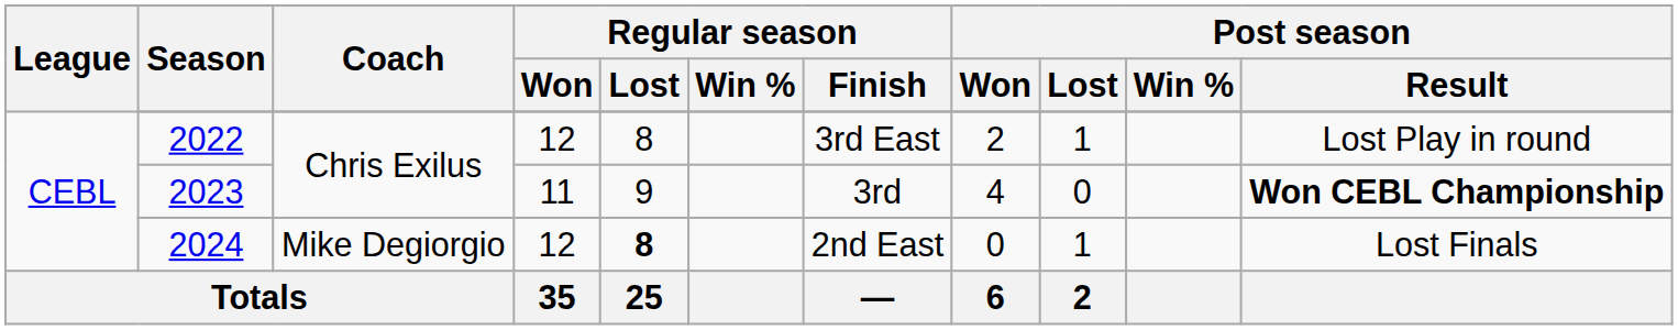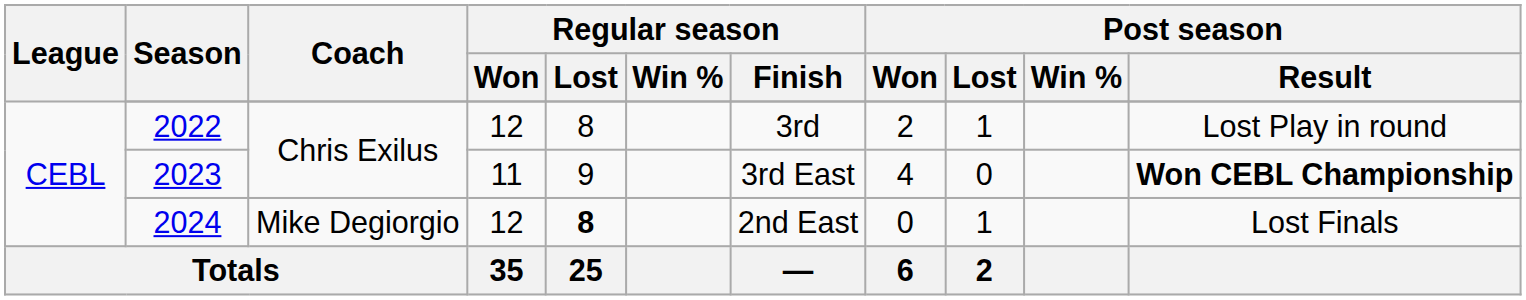 <table class="wikitable" style="font-size: 95%; text-align:center;">
 <tr>
 <th rowspan=2>League</th>
 <th rowspan="2">Season</th>
 <th rowspan="2">Coach</th>
 <th colspan="4">Regular season</th>
 <th colspan="4">Post season</th>
 </tr>
 <tr>
 <th>Won</th>
 <th>Lost</th>
 <th>Win %</th>
 <th>Finish</th>
 <th>Won</th>
 <th>Lost</th>
 <th>Win %</th>
 <th>Result</th>
 </tr>
 <tr>
 <td rowspan=4><a href='#'>CEBL</a></td>
 </tr>
 <tr>
 <td><a href='#'>2022</a></td>
 <td rowspan="2">Chris Exilus</td>
 <td>12</td>
 <td>8</td>
 <td></td>
-<td>3rd East</td>
+<td>3rd</td>
 <td>2</td>
 <td>1</td>
 <td></td>
 <td>Lost Play in round</td>
 </tr>
 <tr>
 <td><a href='#'>2023</a></td>
 <td>11</td>
 <td>9</td>
 <td></td>
-<td>3rd</td>
+<td>3rd East</td>
 <td>4</td>
 <td>0</td>
 <td></td>
 <td><strong>Won CEBL Championship</strong></td>
 </tr>
 <tr>
 <td><a href='#'>2024</a></td>
 <td>Mike Degiorgio</td>
 <td>12</td>
 <td><strong>8</strong></td>
 <td></td>
 <td>2nd East</td>
 <td>0</td>
 <td>1</td>
 <td></td>
 <td>Lost Finals</td>
 </tr>
 <tr>
 <th colspan="3">Totals</th>
 <th>35</th>
 <th>25</th>
 <th></th>
 <th>—</th>
 <th>6</th>
 <th>2</th>
 <th></th>
 <th></th>
 </tr>
 </table>
